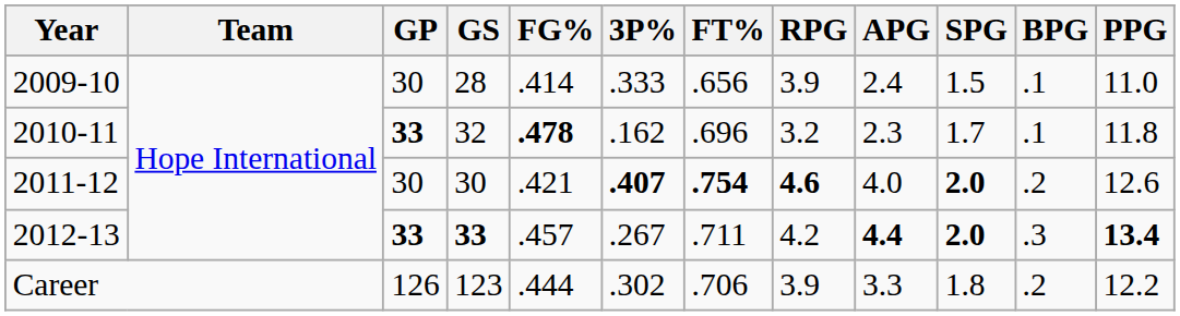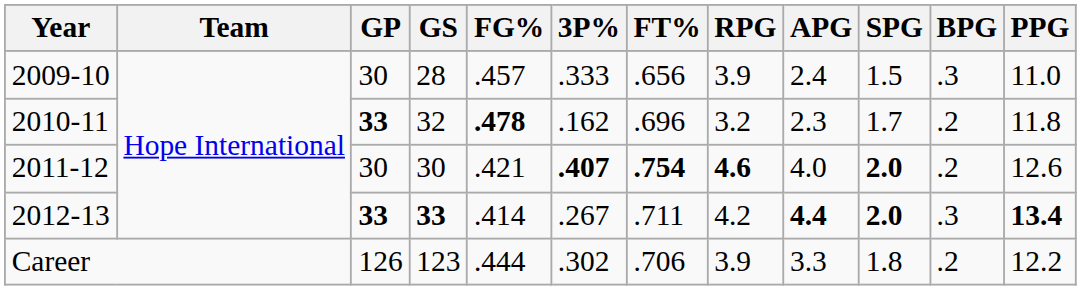 <table class="wikitable sortable">
 <tr>
 <th>Year</th>
 <th>Team</th>
 <th><abbr>GP</abbr></th>
 <th><abbr>GS</abbr></th>
 <th><abbr>FG%</abbr></th>
 <th><abbr>3P%</abbr></th>
 <th><abbr>FT%</abbr></th>
 <th><abbr>RPG</abbr></th>
 <th><abbr>APG</abbr></th>
 <th><abbr>SPG</abbr></th>
 <th><abbr>BPG</abbr></th>
 <th><abbr>PPG</abbr></th>
 </tr>
 <tr>
 <td>2009-10</td>
 <td rowspan="4"><a href='#'>Hope International</a></td>
 <td>30</td>
 <td>28</td>
-<td>.414</td>
+<td>.457</td>
 <td>.333</td>
 <td>.656</td>
 <td>3.9</td>
 <td>2.4</td>
 <td>1.5</td>
-<td>.1</td>
+<td>.3</td>
 <td>11.0</td>
 </tr>
 <tr>
 <td>2010-11</td>
 <td><strong>33</strong></td>
 <td>32</td>
 <td><strong>.478</strong></td>
 <td>.162</td>
 <td>.696</td>
 <td>3.2</td>
 <td>2.3</td>
 <td>1.7</td>
-<td>.1</td>
+<td>.2</td>
 <td>11.8</td>
 </tr>
 <tr>
 <td>2011-12</td>
 <td>30</td>
 <td>30</td>
 <td>.421</td>
 <td><strong>.407</strong></td>
 <td><strong>.754</strong></td>
 <td><strong>4.6</strong></td>
 <td>4.0</td>
 <td><strong>2.0</strong></td>
 <td>.2</td>
 <td>12.6</td>
 </tr>
 <tr>
 <td>2012-13</td>
 <td><strong>33</strong></td>
 <td><strong>33</strong></td>
-<td>.457</td>
+<td>.414</td>
 <td>.267</td>
 <td>.711</td>
 <td>4.2</td>
 <td><strong>4.4</strong></td>
 <td><strong>2.0</strong></td>
 <td>.3</td>
 <td><strong>13.4</strong></td>
 </tr>
 <tr>
 <td colspan="2">Career</td>
 <td>126</td>
 <td>123</td>
 <td>.444</td>
 <td>.302</td>
 <td>.706</td>
 <td>3.9</td>
 <td>3.3</td>
 <td>1.8</td>
 <td>.2</td>
 <td>12.2</td>
 </tr>
 </table>
